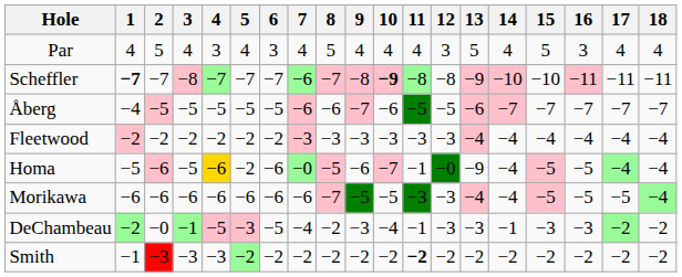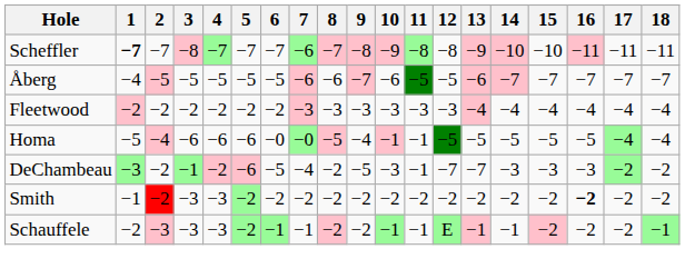 <table class="wikitable" style="text-align:center">
 <tr>
 <th>Hole</th>
 <th>1</th>
 <th>2</th>
 <th>3</th>
 <th>4</th>
 <th>5</th>
 <th>6</th>
 <th>7</th>
 <th>8</th>
 <th>9</th>
 <th>10</th>
 <th>11</th>
 <th>12</th>
 <th>13</th>
 <th>14</th>
 <th>15</th>
 <th>16</th>
 <th>17</th>
 <th>18</th>
 </tr>
 <tr>
-<td>Par</td>
-<td>4</td>
-<td>5</td>
-<td>4</td>
-<td>3</td>
-<td>4</td>
-<td>3</td>
-<td>4</td>
-<td>5</td>
-<td>4</td>
-<td>4</td>
-<td>4</td>
-<td>3</td>
-<td>5</td>
-<td>4</td>
-<td>5</td>
-<td>3</td>
-<td>4</td>
-<td>4</td>
-</tr>
-<tr>
 <td align=left> Scheffler</td>
 <td><strong>−7</strong></td>
 <td>−7</td>
 <td style="background: Pink;">−8</td>
 <td style="background: PaleGreen;">−7</td>
 <td>−7</td>
 <td>−7</td>
 <td style="background: PaleGreen;">−6</td>
 <td style="background: Pink;">−7</td>
 <td style="background: Pink;">−8</td>
-<td style="background: Pink;"><strong>−9</strong></td>
+<td style="background: Pink;">−9</td>
 <td style="background: PaleGreen;">−8</td>
 <td>−8</td>
 <td style="background: Pink;">−9</td>
 <td style="background: Pink;">−10</td>
 <td>−10</td>
 <td style="background: Pink;">−11</td>
 <td>−11</td>
 <td>−11</td>
 </tr>
 <tr>
 <td align=left> Åberg</td>
 <td>−4</td>
 <td style="background: Pink;">−5</td>
 <td>−5</td>
 <td>−5</td>
 <td>−5</td>
 <td>−5</td>
 <td style="background: Pink;">−6</td>
 <td>−6</td>
 <td style="background: Pink;">−7</td>
 <td>−6</td>
 <td style="background: Green;">−5</td>
 <td>−5</td>
 <td style="background: Pink;">−6</td>
 <td style="background: Pink;">−7</td>
 <td>−7</td>
 <td>−7</td>
 <td>−7</td>
 <td>−7</td>
 </tr>
 <tr>
 <td align=left> Fleetwood</td>
 <td style="background: Pink;">−2</td>
 <td>−2</td>
 <td>−2</td>
 <td>−2</td>
 <td>−2</td>
 <td>−2</td>
 <td style="background: Pink;">−3</td>
 <td>−3</td>
 <td>−3</td>
 <td>−3</td>
 <td>−3</td>
 <td>−3</td>
 <td style="background: Pink;">−4</td>
 <td>−4</td>
 <td>−4</td>
 <td>−4</td>
 <td>−4</td>
 <td>−4</td>
 </tr>
 <tr>
 <td align=left> Homa</td>
 <td>−5</td>
-<td style="background: Pink;">−6</td>
-<td>−5</td>
-<td style="background: gold;">−6</td>
-<td>−2</td>
+<td style="background: Pink;">−4</td>
 <td>−6</td>
+<td>−6</td>
+<td>−6</td>
+<td>−0</td>
 <td style="background: PaleGreen;">−0</td>
 <td style="background: Pink;">−5</td>
-<td>−6</td>
-<td style="background: Pink;">−7</td>
+<td>−4</td>
+<td style="background: Pink;">−1</td>
 <td>−1</td>
-<td style="background: Green;">−0</td>
-<td>−9</td>
-<td>−4</td>
-<td style="background: pink;">−5</td>
+<td style="background: Green;">−5</td>
+<td>−5</td>
+<td>−5</td>
+<td>−5</td>
 <td>−5</td>
 <td style="background: PaleGreen;">−4</td>
 <td>−4</td>
 </tr>
 <tr>
-<td align=left> Morikawa</td>
-<td>−6</td>
-<td>−6</td>
-<td>−6</td>
-<td>−6</td>
-<td>−6</td>
-<td>−6</td>
-<td>−6</td>
-<td style="background: Pink;">−7</td>
-<td style="background: Green;">−5</td>
-<td>−5</td>
-<td style="background: Green;">−3</td>
-<td>−3</td>
-<td style="background: Pink;">−4</td>
-<td>−4</td>
-<td style="background: Pink;">−5</td>
-<td>−5</td>
-<td>−5</td>
-<td style="background: PaleGreen;">−4</td>
-</tr>
-<tr>
 <td align=left> DeChambeau</td>
-<td style="background: PaleGreen;">−2</td>
-<td>−0</td>
+<td style="background: PaleGreen;">−3</td>
+<td>−2</td>
 <td style="background: PaleGreen;">−1</td>
-<td style="background: Pink;">−5</td>
-<td style="background: Pink;">−3</td>
+<td style="background: Pink;">−2</td>
+<td style="background: Pink;">−6</td>
 <td>−5</td>
 <td>−4</td>
 <td>−2</td>
-<td>−3</td>
-<td>−4</td>
-<td>−1</td>
-<td>−3</td>
+<td>−5</td>
 <td>−3</td>
 <td>−1</td>
+<td>−7</td>
+<td>−7</td>
+<td>−3</td>
 <td>−3</td>
 <td>−3</td>
 <td style="background: PaleGreen;">−2</td>
 <td>−2</td>
 </tr>
 <tr>
 <td align=left> Smith</td>
 <td>−1</td>
-<td style="background: Red;">−3</td>
+<td style="background: Red;">−2</td>
 <td>−3</td>
 <td>−3</td>
 <td style="background: PaleGreen;">−2</td>
 <td>−2</td>
 <td>−2</td>
 <td>−2</td>
 <td>−2</td>
 <td>−2</td>
-<td><strong>−2</strong></td>
 <td>−2</td>
 <td>−2</td>
 <td>−2</td>
 <td>−2</td>
 <td>−2</td>
+<td><strong>−2</strong></td>
 <td>−2</td>
 <td>−2</td>
 </tr>
+<tr>
+<td align=left> Schauffele</td>
+<td>−2</td>
+<td style="background: Pink;">−3</td>
+<td>−3</td>
+<td>−3</td>
+<td style="background: PaleGreen;">−2</td>
+<td style="background: PaleGreen;">−1</td>
+<td>−1</td>
+<td style="background: Pink;">−2</td>
+<td>−2</td>
+<td style="background: PaleGreen;">−1</td>
+<td>−1</td>
+<td style="background: PaleGreen;">E</td>
+<td style="background: Pink;">−1</td>
+<td>−1</td>
+<td style="background: Pink;">−2</td>
+<td>−2</td>
+<td>−2</td>
+<td style="background: PaleGreen;">−1</td>
+</tr>
 </table>
